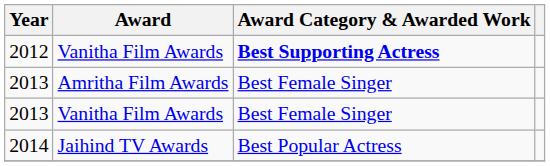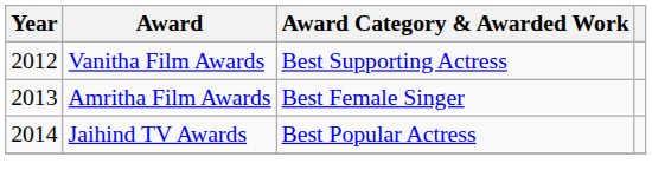 <table class="wikitable">
 <tr>
 <th>Year</th>
 <th>Award</th>
 <th>Award Category & Awarded Work</th>
 <th></th>
 </tr>
 <tr>
 <td>2012</td>
 <td><a href='#'>Vanitha Film Awards</a></td>
-<td><strong><a href='#'>Best Supporting Actress</a></strong></td>
+<td><a href='#'>Best Supporting Actress</a></td>
 <td></td>
 </tr>
 <tr>
 <td>2013</td>
 <td><a href='#'>Amritha Film Awards</a></td>
-<td><a href='#'>Best Female Singer</a></td>
-<td></td>
-</tr>
-<tr>
-<td>2013</td>
-<td><a href='#'>Vanitha Film Awards</a></td>
 <td><a href='#'>Best Female Singer</a></td>
 <td></td>
 </tr>
 <tr>
 <td>2014</td>
 <td><a href='#'>Jaihind TV Awards</a></td>
 <td><a href='#'>Best Popular Actress</a></td>
 <td></td>
 </tr>
 <tr>
 </tr>
 </table>
